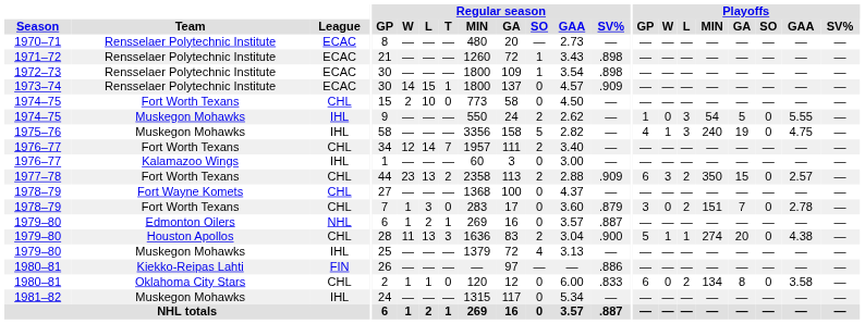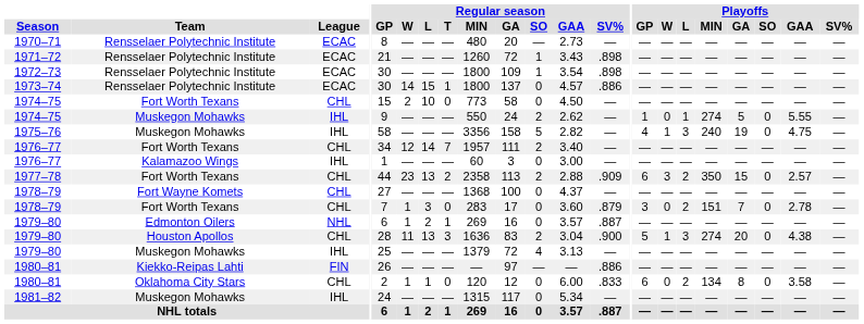 <table border="0" cellpadding="1" cellspacing="0" style="width:90%; text-align:center;">
 <tr bgcolor="#e0e0e0">
 <th colspan="3" bgcolor="#ffffff"></th>
 <th rowspan="99" bgcolor="#ffffff"></th>
 <th colspan="9" bgcolor="#e0e0e0"><a href='#'>Regular season</a></th>
 <th rowspan="99" bgcolor="#ffffff"></th>
 <th colspan="8" bgcolor="#e0e0e0"><a href='#'>Playoffs</a></th>
 </tr>
 <tr bgcolor="#e0e0e0">
 <th><a href='#'>Season</a></th>
 <th>Team</th>
 <th>League</th>
 <th>GP</th>
 <th>W</th>
 <th>L</th>
 <th>T</th>
 <th>MIN</th>
 <th>GA</th>
 <th><a href='#'>SO</a></th>
 <th><a href='#'>GAA</a></th>
 <th><a href='#'>SV%</a></th>
 <th>GP</th>
 <th>W</th>
 <th>L</th>
 <th>MIN</th>
 <th>GA</th>
 <th>SO</th>
 <th>GAA</th>
 <th>SV%</th>
 </tr>
 <tr>
 <td><a href='#'>1970–71</a></td>
 <td><a href='#'>Rensselaer Polytechnic Institute</a></td>
 <td><a href='#'>ECAC</a></td>
 <td>8</td>
 <td>—</td>
 <td>—</td>
 <td>—</td>
 <td>480</td>
 <td>20</td>
 <td>—</td>
 <td>2.73</td>
 <td>—</td>
 <td>—</td>
 <td>—</td>
 <td>—</td>
 <td>—</td>
 <td>—</td>
 <td>—</td>
 <td>—</td>
 <td>—</td>
 </tr>
 <tr bgcolor="#f0f0f0">
 <td><a href='#'>1971–72</a></td>
 <td>Rensselaer Polytechnic Institute</td>
 <td>ECAC</td>
 <td>21</td>
 <td>—</td>
 <td>—</td>
 <td>—</td>
 <td>1260</td>
 <td>72</td>
 <td>1</td>
 <td>3.43</td>
 <td>.898</td>
 <td>—</td>
 <td>—</td>
 <td>—</td>
 <td>—</td>
 <td>—</td>
 <td>—</td>
 <td>—</td>
 <td>—</td>
 </tr>
 <tr>
 <td><a href='#'>1972–73</a></td>
 <td>Rensselaer Polytechnic Institute</td>
 <td>ECAC</td>
 <td>30</td>
 <td>—</td>
 <td>—</td>
 <td>—</td>
 <td>1800</td>
 <td>109</td>
 <td>1</td>
 <td>3.54</td>
 <td>.898</td>
 <td>—</td>
 <td>—</td>
 <td>—</td>
 <td>—</td>
 <td>—</td>
 <td>—</td>
 <td>—</td>
 <td>—</td>
 </tr>
 <tr bgcolor="#f0f0f0">
 <td><a href='#'>1973–74</a></td>
 <td>Rensselaer Polytechnic Institute</td>
 <td>ECAC</td>
 <td>30</td>
 <td>14</td>
 <td>15</td>
 <td>1</td>
 <td>1800</td>
 <td>137</td>
 <td>0</td>
 <td>4.57</td>
-<td>.909</td>
+<td>.886</td>
 <td>—</td>
 <td>—</td>
 <td>—</td>
 <td>—</td>
 <td>—</td>
 <td>—</td>
 <td>—</td>
 <td>—</td>
 </tr>
 <tr>
 <td><a href='#'>1974–75</a></td>
 <td><a href='#'>Fort Worth Texans</a></td>
 <td><a href='#'>CHL</a></td>
 <td>15</td>
 <td>2</td>
 <td>10</td>
 <td>0</td>
 <td>773</td>
 <td>58</td>
 <td>0</td>
 <td>4.50</td>
 <td>—</td>
 <td>—</td>
 <td>—</td>
 <td>—</td>
 <td>—</td>
 <td>—</td>
 <td>—</td>
 <td>—</td>
 <td>—</td>
 </tr>
 <tr bgcolor="#f0f0f0">
 <td><a href='#'>1974–75</a></td>
 <td><a href='#'>Muskegon Mohawks</a></td>
 <td><a href='#'>IHL</a></td>
 <td>9</td>
 <td>—</td>
 <td>—</td>
 <td>—</td>
 <td>550</td>
 <td>24</td>
 <td>2</td>
 <td>2.62</td>
 <td>—</td>
 <td>1</td>
 <td>0</td>
-<td>3</td>
-<td>54</td>
+<td>1</td>
+<td>274</td>
 <td>5</td>
 <td>0</td>
 <td>5.55</td>
 <td>—</td>
 </tr>
 <tr>
 <td><a href='#'>1975–76</a></td>
 <td>Muskegon Mohawks</td>
 <td>IHL</td>
 <td>58</td>
 <td>—</td>
 <td>—</td>
 <td>—</td>
 <td>3356</td>
 <td>158</td>
 <td>5</td>
 <td>2.82</td>
 <td>—</td>
 <td>4</td>
 <td>1</td>
 <td>3</td>
 <td>240</td>
 <td>19</td>
 <td>0</td>
 <td>4.75</td>
 <td>—</td>
 </tr>
 <tr bgcolor="#f0f0f0">
 <td><a href='#'>1976–77</a></td>
 <td>Fort Worth Texans</td>
 <td>CHL</td>
 <td>34</td>
 <td>12</td>
 <td>14</td>
 <td>7</td>
 <td>1957</td>
 <td>111</td>
 <td>2</td>
 <td>3.40</td>
 <td>—</td>
 <td>—</td>
 <td>—</td>
 <td>—</td>
 <td>—</td>
 <td>—</td>
 <td>—</td>
 <td>—</td>
 <td>—</td>
 </tr>
 <tr>
 <td><a href='#'>1976–77</a></td>
 <td><a href='#'>Kalamazoo Wings</a></td>
 <td>IHL</td>
 <td>1</td>
 <td>—</td>
 <td>—</td>
 <td>—</td>
 <td>60</td>
 <td>3</td>
 <td>0</td>
 <td>3.00</td>
 <td>—</td>
 <td>—</td>
 <td>—</td>
 <td>—</td>
 <td>—</td>
 <td>—</td>
 <td>—</td>
 <td>—</td>
 <td>—</td>
 </tr>
 <tr bgcolor="#f0f0f0">
 <td><a href='#'>1977–78</a></td>
 <td>Fort Worth Texans</td>
 <td>CHL</td>
 <td>44</td>
 <td>23</td>
 <td>13</td>
 <td>2</td>
 <td>2358</td>
 <td>113</td>
 <td>2</td>
 <td>2.88</td>
 <td>.909</td>
 <td>6</td>
 <td>3</td>
 <td>2</td>
 <td>350</td>
 <td>15</td>
 <td>0</td>
 <td>2.57</td>
 <td>—</td>
 </tr>
 <tr>
 <td><a href='#'>1978–79</a></td>
 <td><a href='#'>Fort Wayne Komets</a></td>
 <td><a href='#'>CHL</a></td>
 <td>27</td>
 <td>—</td>
 <td>—</td>
 <td>—</td>
 <td>1368</td>
 <td>100</td>
 <td>0</td>
 <td>4.37</td>
 <td>—</td>
 <td>—</td>
 <td>—</td>
 <td>—</td>
 <td>—</td>
 <td>—</td>
 <td>—</td>
 <td>—</td>
 <td>—</td>
 </tr>
 <tr bgcolor="#f0f0f0">
 <td><a href='#'>1978–79</a></td>
 <td>Fort Worth Texans</td>
 <td>CHL</td>
 <td>7</td>
 <td>1</td>
 <td>3</td>
 <td>0</td>
 <td>283</td>
 <td>17</td>
 <td>0</td>
 <td>3.60</td>
 <td>.879</td>
 <td>3</td>
 <td>0</td>
 <td>2</td>
 <td>151</td>
 <td>7</td>
 <td>0</td>
 <td>2.78</td>
 <td>—</td>
 </tr>
 <tr>
 <td><a href='#'>1979–80</a></td>
 <td><a href='#'>Edmonton Oilers</a></td>
 <td><a href='#'>NHL</a></td>
 <td>6</td>
 <td>1</td>
 <td>2</td>
 <td>1</td>
 <td>269</td>
 <td>16</td>
 <td>0</td>
 <td>3.57</td>
 <td>.887</td>
 <td>—</td>
 <td>—</td>
 <td>—</td>
 <td>—</td>
 <td>—</td>
 <td>—</td>
 <td>—</td>
 <td>—</td>
 </tr>
 <tr bgcolor="#f0f0f0">
 <td><a href='#'>1979–80</a></td>
 <td><a href='#'>Houston Apollos</a></td>
 <td>CHL</td>
 <td>28</td>
 <td>11</td>
 <td>13</td>
 <td>3</td>
 <td>1636</td>
 <td>83</td>
 <td>2</td>
 <td>3.04</td>
 <td>.900</td>
 <td>5</td>
 <td>1</td>
-<td>1</td>
+<td>3</td>
 <td>274</td>
 <td>20</td>
 <td>0</td>
 <td>4.38</td>
 <td>—</td>
 </tr>
 <tr>
 <td><a href='#'>1979–80</a></td>
 <td>Muskegon Mohawks</td>
 <td>IHL</td>
 <td>25</td>
 <td>—</td>
 <td>—</td>
 <td>—</td>
 <td>1379</td>
 <td>72</td>
 <td>4</td>
 <td>3.13</td>
 <td>—</td>
 <td>—</td>
 <td>—</td>
 <td>—</td>
 <td>—</td>
 <td>—</td>
 <td>—</td>
 <td>—</td>
 <td>—</td>
 </tr>
 <tr bgcolor="#f0f0f0">
 <td><a href='#'>1980–81</a></td>
 <td><a href='#'>Kiekko-Reipas Lahti</a></td>
 <td><a href='#'>FIN</a></td>
 <td>26</td>
 <td>—</td>
 <td>—</td>
 <td>—</td>
 <td>—</td>
 <td>97</td>
 <td>—</td>
 <td>—</td>
 <td>.886</td>
 <td>—</td>
 <td>—</td>
 <td>—</td>
 <td>—</td>
 <td>—</td>
 <td>—</td>
 <td>—</td>
 <td>—</td>
 </tr>
 <tr>
 <td><a href='#'>1980–81</a></td>
 <td><a href='#'>Oklahoma City Stars</a></td>
 <td>CHL</td>
 <td>2</td>
 <td>1</td>
 <td>1</td>
 <td>0</td>
 <td>120</td>
 <td>12</td>
 <td>0</td>
 <td>6.00</td>
 <td>.833</td>
 <td>6</td>
 <td>0</td>
 <td>2</td>
 <td>134</td>
 <td>8</td>
 <td>0</td>
 <td>3.58</td>
 <td>—</td>
 </tr>
 <tr bgcolor="#f0f0f0">
 <td><a href='#'>1981–82</a></td>
 <td>Muskegon Mohawks</td>
 <td>IHL</td>
 <td>24</td>
 <td>—</td>
 <td>—</td>
 <td>—</td>
 <td>1315</td>
 <td>117</td>
 <td>0</td>
 <td>5.34</td>
 <td>—</td>
 <td>—</td>
 <td>—</td>
 <td>—</td>
 <td>—</td>
 <td>—</td>
 <td>—</td>
 <td>—</td>
 <td>—</td>
 </tr>
 <tr bgcolor="#e0e0e0">
 <th colspan=3>NHL totals</th>
 <th>6</th>
 <th>1</th>
 <th>2</th>
 <th>1</th>
 <th>269</th>
 <th>16</th>
 <th>0</th>
 <th>3.57</th>
 <th>.887</th>
 <th>—</th>
 <th>—</th>
 <th>—</th>
 <th>—</th>
 <th>—</th>
 <th>—</th>
 <th>—</th>
 <th>—</th>
 </tr>
 </table>
